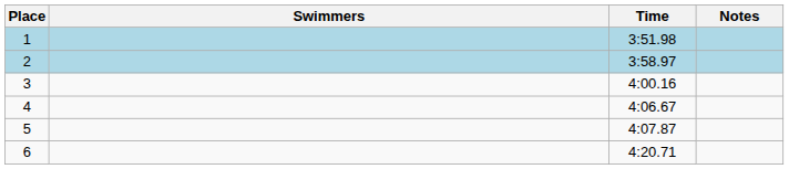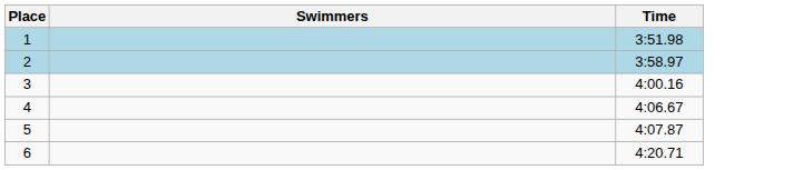 <table class=wikitable style="text-align:center">
 <tr>
 <th>Place</th>
 <th width=620>Swimmers</th>
 <th width=90>Time</th>
-<th width=90>Notes</th>
 </tr>
 <tr bgcolor=lightblue>
 <td>1</td>
 <td align=left></td>
 <td>3:51.98</td>
-<td></td>
 </tr>
 <tr bgcolor=lightblue>
 <td>2</td>
 <td align=left></td>
 <td>3:58.97</td>
-<td></td>
 </tr>
 <tr>
 <td>3</td>
 <td align=left></td>
 <td>4:00.16</td>
-<td></td>
 </tr>
 <tr>
 <td>4</td>
 <td align=left></td>
 <td>4:06.67</td>
-<td></td>
 </tr>
 <tr>
 <td>5</td>
 <td align=left></td>
 <td>4:07.87</td>
-<td></td>
 </tr>
 <tr>
 <td>6</td>
 <td align=left></td>
 <td>4:20.71</td>
-<td></td>
 </tr>
 </table>
